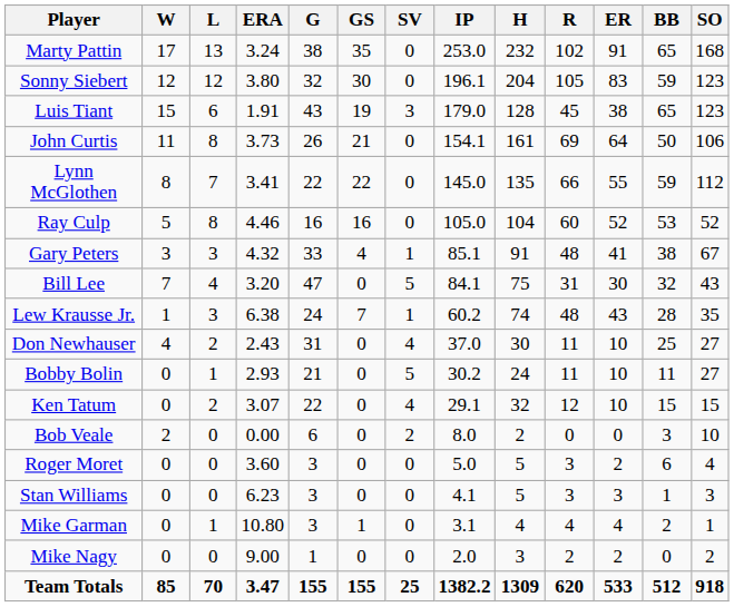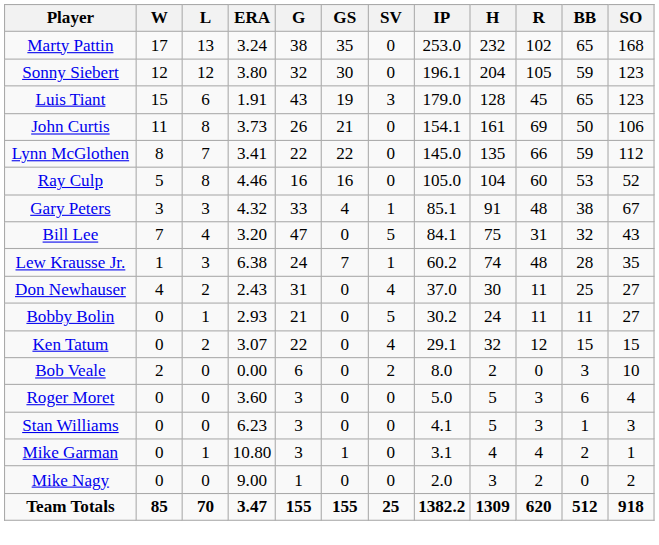 <table class=wikitable style="text-align:center">
 <tr>
 <th bgcolor=#DDDDFF; width="20%">Player</th>
 <th bgcolor=#DDDDFF; width="7%">W</th>
 <th bgcolor=#DDDDFF; width="7%">L</th>
 <th bgcolor=#DDDDFF; width="7%">ERA</th>
 <th bgcolor=#DDDDFF; width="7%">G</th>
 <th bgcolor=#DDDDFF; width="7%">GS</th>
 <th bgcolor=#DDDDFF; width="7%">SV</th>
 <th bgcolor=#DDDDFF; width="7%">IP</th>
 <th bgcolor=#DDDDFF; width="7%">H</th>
 <th bgcolor=#DDDDFF; width="7%">R</th>
-<th bgcolor=#DDDDFF; width="7%">ER</th>
 <th bgcolor=#DDDDFF; width="7%">BB</th>
 <th bgcolor=#DDDDFF; width="7%">SO</th>
 </tr>
 <tr>
 <td><a href='#'>Marty Pattin</a></td>
 <td>17</td>
 <td>13</td>
 <td>3.24</td>
 <td>38</td>
 <td>35</td>
 <td>0</td>
 <td>253.0</td>
 <td>232</td>
 <td>102</td>
-<td>91</td>
 <td>65</td>
 <td>168</td>
 </tr>
 <tr>
 <td><a href='#'>Sonny Siebert</a></td>
 <td>12</td>
 <td>12</td>
 <td>3.80</td>
 <td>32</td>
 <td>30</td>
 <td>0</td>
 <td>196.1</td>
 <td>204</td>
 <td>105</td>
-<td>83</td>
 <td>59</td>
 <td>123</td>
 </tr>
 <tr>
 <td><a href='#'>Luis Tiant</a></td>
 <td>15</td>
 <td>6</td>
 <td>1.91</td>
 <td>43</td>
 <td>19</td>
 <td>3</td>
 <td>179.0</td>
 <td>128</td>
 <td>45</td>
-<td>38</td>
 <td>65</td>
 <td>123</td>
 </tr>
 <tr>
 <td><a href='#'>John Curtis</a></td>
 <td>11</td>
 <td>8</td>
 <td>3.73</td>
 <td>26</td>
 <td>21</td>
 <td>0</td>
 <td>154.1</td>
 <td>161</td>
 <td>69</td>
-<td>64</td>
 <td>50</td>
 <td>106</td>
 </tr>
 <tr>
 <td><a href='#'>Lynn McGlothen</a></td>
 <td>8</td>
 <td>7</td>
 <td>3.41</td>
 <td>22</td>
 <td>22</td>
 <td>0</td>
 <td>145.0</td>
 <td>135</td>
 <td>66</td>
-<td>55</td>
 <td>59</td>
 <td>112</td>
 </tr>
 <tr>
 <td><a href='#'>Ray Culp</a></td>
 <td>5</td>
 <td>8</td>
 <td>4.46</td>
 <td>16</td>
 <td>16</td>
 <td>0</td>
 <td>105.0</td>
 <td>104</td>
 <td>60</td>
-<td>52</td>
 <td>53</td>
 <td>52</td>
 </tr>
 <tr>
 <td><a href='#'>Gary Peters</a></td>
 <td>3</td>
 <td>3</td>
 <td>4.32</td>
 <td>33</td>
 <td>4</td>
 <td>1</td>
 <td>85.1</td>
 <td>91</td>
 <td>48</td>
-<td>41</td>
 <td>38</td>
 <td>67</td>
 </tr>
 <tr>
 <td><a href='#'>Bill Lee</a></td>
 <td>7</td>
 <td>4</td>
 <td>3.20</td>
 <td>47</td>
 <td>0</td>
 <td>5</td>
 <td>84.1</td>
 <td>75</td>
 <td>31</td>
-<td>30</td>
 <td>32</td>
 <td>43</td>
 </tr>
 <tr>
 <td><a href='#'>Lew Krausse Jr.</a></td>
 <td>1</td>
 <td>3</td>
 <td>6.38</td>
 <td>24</td>
 <td>7</td>
 <td>1</td>
 <td>60.2</td>
 <td>74</td>
 <td>48</td>
-<td>43</td>
 <td>28</td>
 <td>35</td>
 </tr>
 <tr>
 <td><a href='#'>Don Newhauser</a></td>
 <td>4</td>
 <td>2</td>
 <td>2.43</td>
 <td>31</td>
 <td>0</td>
 <td>4</td>
 <td>37.0</td>
 <td>30</td>
 <td>11</td>
-<td>10</td>
 <td>25</td>
 <td>27</td>
 </tr>
 <tr>
 <td><a href='#'>Bobby Bolin</a></td>
 <td>0</td>
 <td>1</td>
 <td>2.93</td>
 <td>21</td>
 <td>0</td>
 <td>5</td>
 <td>30.2</td>
 <td>24</td>
 <td>11</td>
-<td>10</td>
 <td>11</td>
 <td>27</td>
 </tr>
 <tr>
 <td><a href='#'>Ken Tatum</a></td>
 <td>0</td>
 <td>2</td>
 <td>3.07</td>
 <td>22</td>
 <td>0</td>
 <td>4</td>
 <td>29.1</td>
 <td>32</td>
 <td>12</td>
-<td>10</td>
 <td>15</td>
 <td>15</td>
 </tr>
 <tr>
 <td><a href='#'>Bob Veale</a></td>
 <td>2</td>
 <td>0</td>
 <td>0.00</td>
 <td>6</td>
 <td>0</td>
 <td>2</td>
 <td>8.0</td>
 <td>2</td>
-<td>0</td>
 <td>0</td>
 <td>3</td>
 <td>10</td>
 </tr>
 <tr>
 <td><a href='#'>Roger Moret</a></td>
 <td>0</td>
 <td>0</td>
 <td>3.60</td>
 <td>3</td>
 <td>0</td>
 <td>0</td>
 <td>5.0</td>
 <td>5</td>
 <td>3</td>
-<td>2</td>
 <td>6</td>
 <td>4</td>
 </tr>
 <tr>
 <td><a href='#'>Stan Williams</a></td>
 <td>0</td>
 <td>0</td>
 <td>6.23</td>
 <td>3</td>
 <td>0</td>
 <td>0</td>
 <td>4.1</td>
 <td>5</td>
 <td>3</td>
-<td>3</td>
 <td>1</td>
 <td>3</td>
 </tr>
 <tr>
 <td><a href='#'>Mike Garman</a></td>
 <td>0</td>
 <td>1</td>
 <td>10.80</td>
 <td>3</td>
 <td>1</td>
 <td>0</td>
 <td>3.1</td>
-<td>4</td>
 <td>4</td>
 <td>4</td>
 <td>2</td>
 <td>1</td>
 </tr>
 <tr>
 <td><a href='#'>Mike Nagy</a></td>
 <td>0</td>
 <td>0</td>
 <td>9.00</td>
 <td>1</td>
 <td>0</td>
 <td>0</td>
 <td>2.0</td>
 <td>3</td>
 <td>2</td>
-<td>2</td>
 <td>0</td>
 <td>2</td>
 </tr>
 <tr>
 <td><strong>Team Totals</strong></td>
 <td><strong>85</strong></td>
 <td><strong>70</strong></td>
 <td><strong>3.47</strong></td>
 <td><strong>155</strong></td>
 <td><strong>155</strong></td>
 <td><strong>25</strong></td>
 <td><strong>1382.2</strong></td>
 <td><strong>1309</strong></td>
 <td><strong>620</strong></td>
-<td><strong>533</strong></td>
 <td><strong>512</strong></td>
 <td><strong>918</strong></td>
 </tr>
 </table>
